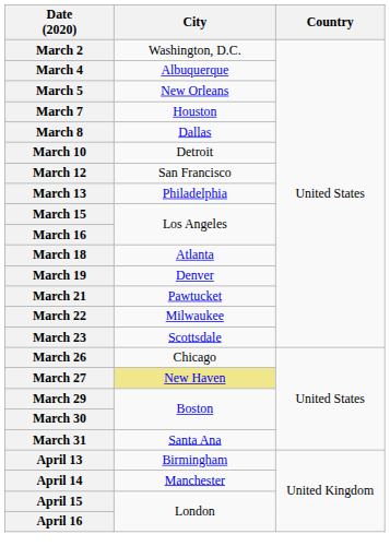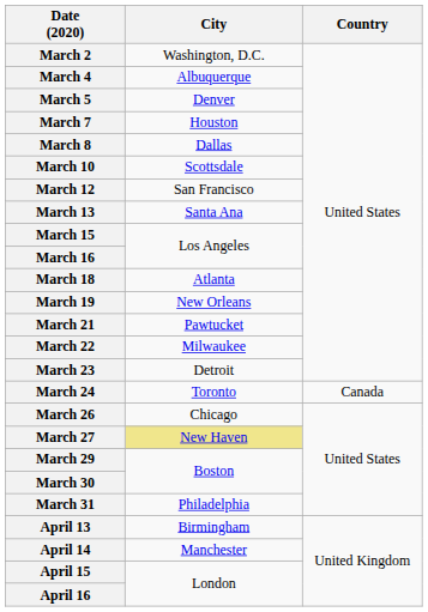 <table class="wikitable plainrowheaders" style="text-align:center;">
 <tr>
 <th scope="col" style="width:8em;">Date<br>(2020)</th>
 <th scope="col" style="width:12em;">City</th>
 <th scope="col" style="width:8em;">Country</th>
 </tr>
 <tr>
 <th scope="row">March 2</th>
 <td>Washington, D.C.</td>
 <td rowspan="15">United States</td>
 </tr>
 <tr>
 <th scope="row">March 4</th>
 <td><a href='#'>Albuquerque</a></td>
 </tr>
 <tr>
 <th scope="row">March 5</th>
-<td><a href='#'>New Orleans</a></td>
+<td><a href='#'>Denver</a></td>
 </tr>
 <tr>
 <th scope="row">March 7</th>
 <td><a href='#'>Houston</a></td>
 </tr>
 <tr>
 <th scope="row">March 8</th>
 <td><a href='#'>Dallas</a></td>
 </tr>
 <tr>
 <th scope="row">March 10</th>
-<td>Detroit</td>
+<td><a href='#'>Scottsdale</a></td>
 </tr>
 <tr>
 <th scope="row">March 12</th>
 <td>San Francisco</td>
 </tr>
 <tr>
 <th scope="row">March 13</th>
-<td><a href='#'>Philadelphia</a></td>
+<td><a href='#'>Santa Ana</a></td>
 </tr>
 <tr>
 <th scope="row">March 15</th>
 <td rowspan="2">Los Angeles</td>
 </tr>
 <tr>
 <th scope="row">March 16</th>
 </tr>
 <tr>
 <th scope="row">March 18</th>
 <td><a href='#'>Atlanta</a></td>
 </tr>
 <tr>
 <th scope="row">March 19</th>
-<td><a href='#'>Denver</a></td>
+<td><a href='#'>New Orleans</a></td>
 </tr>
 <tr>
 <th scope="row">March 21</th>
 <td><a href='#'>Pawtucket</a></td>
 </tr>
 <tr>
 <th scope="row">March 22</th>
 <td><a href='#'>Milwaukee</a></td>
 </tr>
 <tr>
 <th scope="row">March 23</th>
-<td><a href='#'>Scottsdale</a></td>
+<td>Detroit</td>
+</tr>
+<tr>
+<th scope="row">March 24</th>
+<td><a href='#'>Toronto</a></td>
+<td rowspan="1">Canada</td>
 </tr>
 <tr>
 <th scope="row">March 26</th>
 <td>Chicago</td>
 <td rowspan="5">United States</td>
 </tr>
 <tr>
 <th scope="row">March 27</th>
 <td style="background: khaki;"><a href='#'>New Haven</a></td>
 </tr>
 <tr>
 <th scope="row">March 29</th>
 <td rowspan="2"><a href='#'>Boston</a></td>
 </tr>
 <tr>
 <th scope="row">March 30</th>
 </tr>
 <tr>
 <th scope="row">March 31</th>
-<td><a href='#'>Santa Ana</a></td>
+<td><a href='#'>Philadelphia</a></td>
 </tr>
 <tr>
 <th scope="row">April 13</th>
 <td><a href='#'>Birmingham</a></td>
 <td rowspan="4">United Kingdom</td>
 </tr>
 <tr>
 <th scope="row">April 14</th>
 <td><a href='#'>Manchester</a></td>
 </tr>
 <tr>
 <th scope="row">April 15</th>
 <td rowspan="2">London</td>
 </tr>
 <tr>
 <th scope="row">April 16</th>
 </tr>
 </table>
